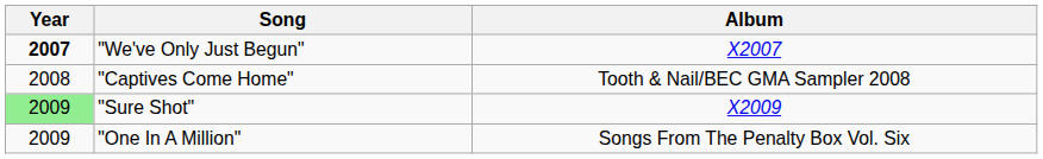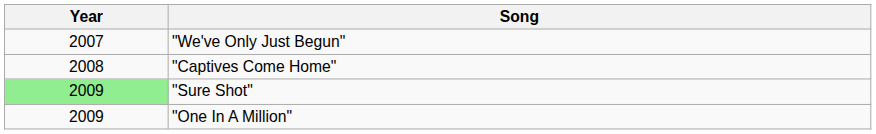 <table class="wikitable" style="width:70%;">
 <tr>
 <th>Year</th>
 <th>Song</th>
-<th>Album</th>
 </tr>
 <tr>
-<td style="text-align:center;"><strong>2007</strong></td>
+<td style="text-align:center;">2007</td>
 <td style="text-align:left;">"We've Only Just Begun"</td>
-<td style="text-align:center;"><em><a href='#'>X2007</a></em></td>
 </tr>
 <tr>
 <td style="text-align:center;">2008</td>
 <td style="text-align:left;">"Captives Come Home"</td>
-<td style="text-align:center;">Tooth & Nail/BEC GMA Sampler 2008</td>
 </tr>
 <tr>
 <td style="background: lightgreen; text-align:center;">2009</td>
 <td style="text-align:left;">"Sure Shot"</td>
-<td style="text-align:center;"><em><a href='#'>X2009</a></em></td>
 </tr>
 <tr>
 <td style="text-align:center;">2009</td>
 <td style="text-align:left;">"One In A Million"</td>
-<td style="text-align:center;">Songs From The Penalty Box Vol. Six</td>
 </tr>
 </table>
